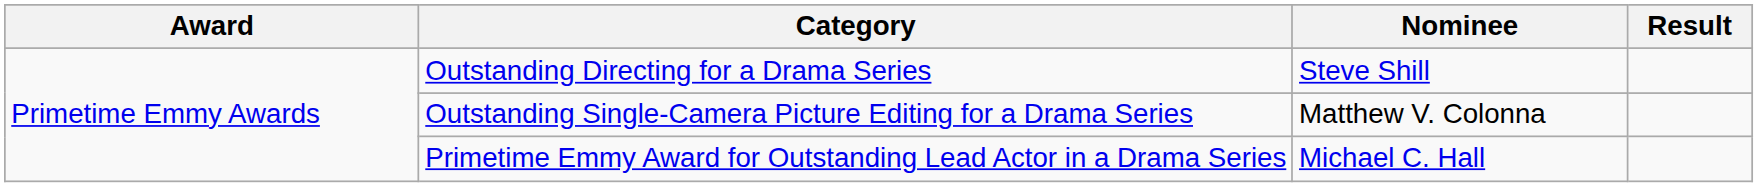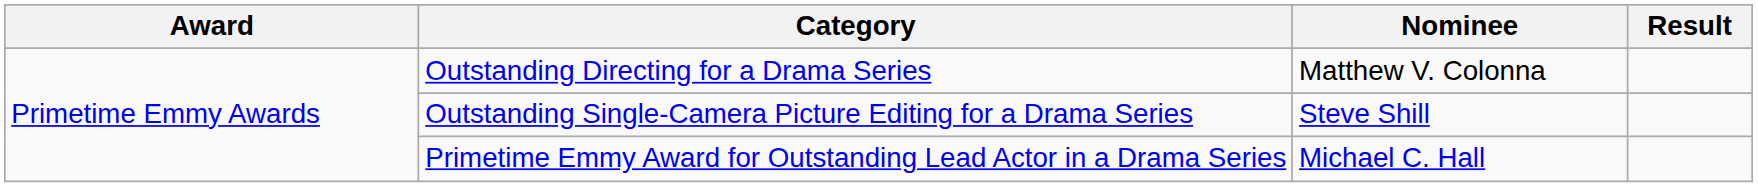 <table class="wikitable sortable">
 <tr>
 <th>Award</th>
 <th width=50%>Category</th>
 <th>Nominee</th>
 <th>Result</th>
 </tr>
 <tr>
 <td rowspan=3><a href='#'>Primetime Emmy Awards</a></td>
 <td><a href='#'>Outstanding Directing for a Drama Series</a></td>
-<td><a href='#'>Steve Shill</a></td>
+<td>Matthew V. Colonna</td>
 <td></td>
 </tr>
 <tr>
 <td><a href='#'>Outstanding Single-Camera Picture Editing for a Drama Series</a></td>
-<td>Matthew V. Colonna</td>
+<td><a href='#'>Steve Shill</a></td>
 <td></td>
 </tr>
 <tr>
 <td><a href='#'>Primetime Emmy Award for Outstanding Lead Actor in a Drama Series</a></td>
 <td><a href='#'>Michael C. Hall</a></td>
 <td></td>
 </tr>
 </table>
